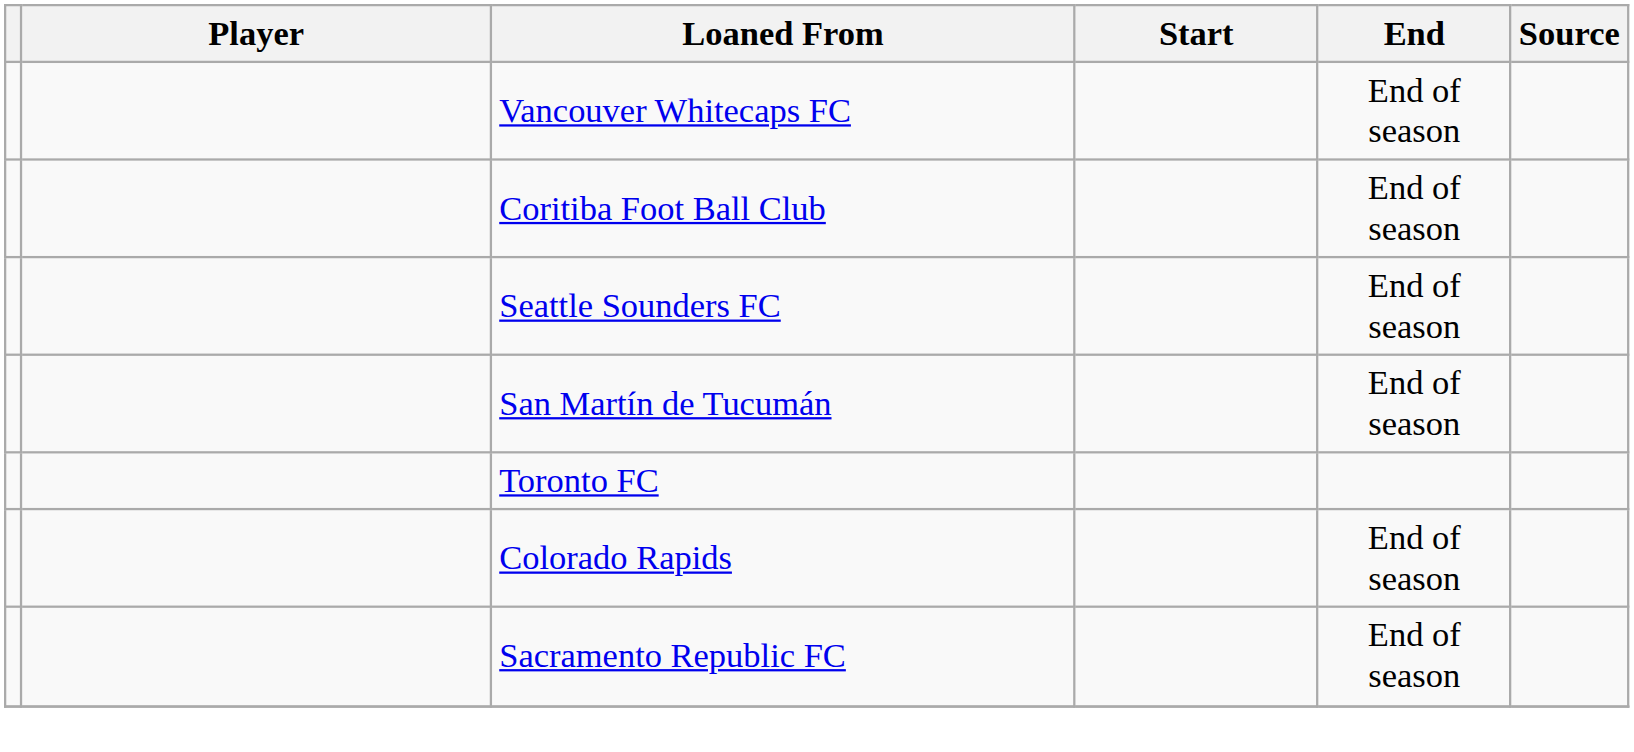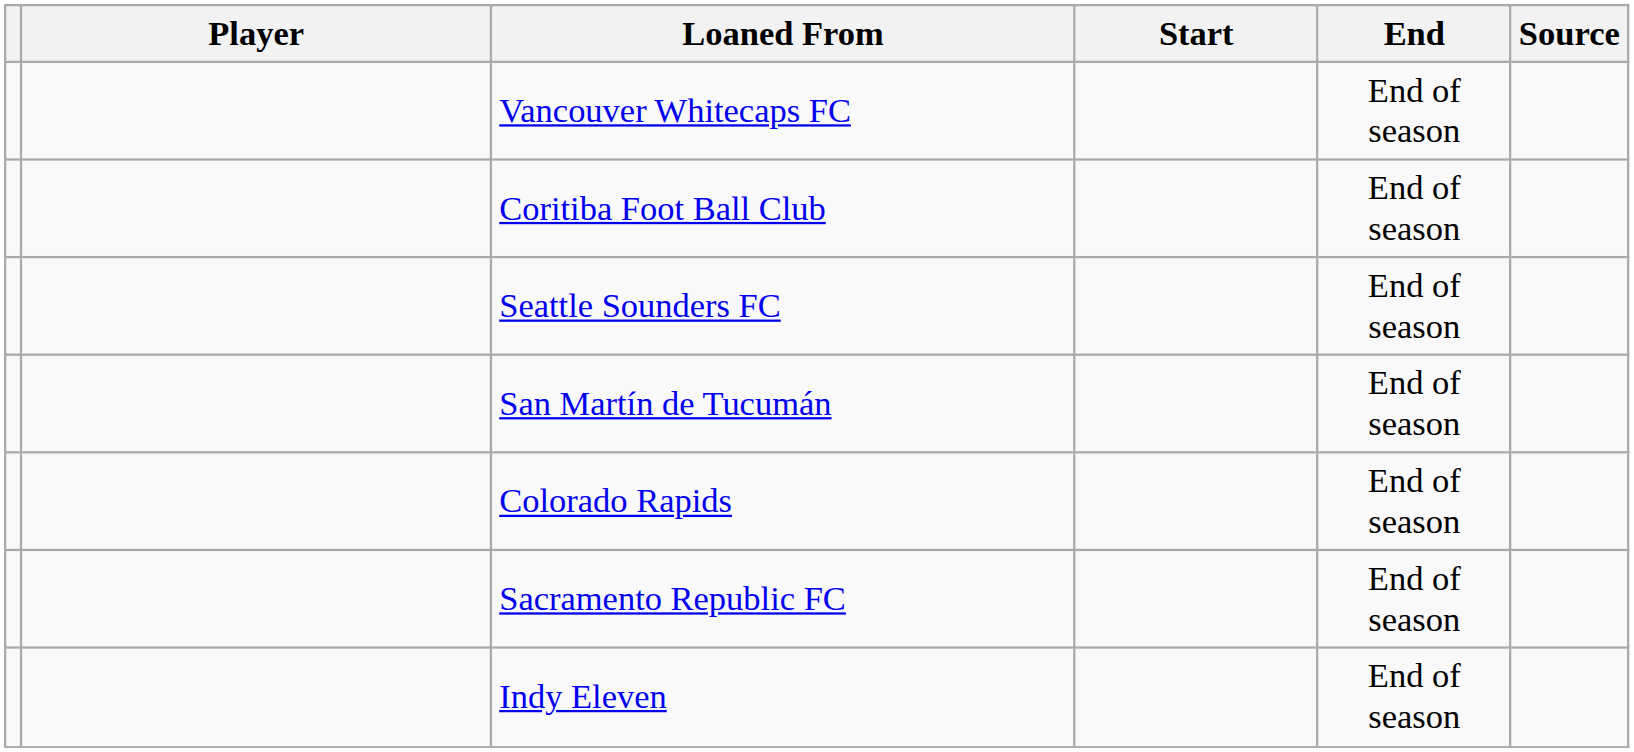 <table class="wikitable plainrowheaders sortable" style="font-size:95%">
 <tr>
 <th></th>
 <th scope="col" style="width:200px;">Player</th>
 <th scope="col" style="width:250px;">Loaned From</th>
 <th scope="col" style="width:100px;">Start</th>
 <th scope="col" style="width:78px;">End</th>
 <th>Source</th>
 </tr>
 <tr>
 <td align=center></td>
 <td></td>
 <td> <a href='#'>Vancouver Whitecaps FC</a></td>
 <td align=center></td>
 <td align=center>End of season</td>
 <td align=center></td>
 </tr>
 <tr>
 <td align=center></td>
 <td></td>
 <td> <a href='#'>Coritiba Foot Ball Club</a></td>
 <td align=center></td>
 <td align=center>End of season</td>
 <td align=center></td>
 </tr>
 <tr>
 <td align=center></td>
 <td></td>
 <td> <a href='#'>Seattle Sounders FC</a></td>
 <td align=center></td>
 <td align=center>End of season</td>
 <td align=center></td>
 </tr>
 <tr>
 <td align=center></td>
 <td></td>
 <td> <a href='#'>San Martín de Tucumán</a></td>
 <td align=center></td>
 <td align=center>End of season</td>
 <td align=center></td>
 </tr>
 <tr>
 <td align=center></td>
 <td></td>
-<td> <a href='#'>Toronto FC</a></td>
-<td align=center></td>
-<td align=center></td>
-<td align=center></td>
-</tr>
-<tr>
-<td align=center></td>
-<td></td>
 <td> <a href='#'>Colorado Rapids</a></td>
 <td align=center></td>
 <td align=center>End of season</td>
 <td align=center></td>
 </tr>
 <tr>
 <td align=center></td>
 <td></td>
 <td> <a href='#'>Sacramento Republic FC</a></td>
 <td align=center></td>
 <td align=center>End of season</td>
 <td align=center></td>
 </tr>
 <tr>
+<td align=center></td>
+<td></td>
+<td> <a href='#'>Indy Eleven</a></td>
+<td align=center></td>
+<td align=center>End of season</td>
+<td align=center></td>
+</tr>
+<tr>
 </tr>
 </table>
